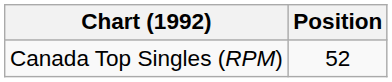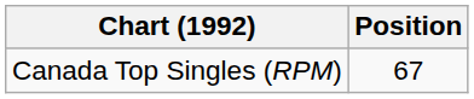 <table class="wikitable">
 <tr>
 <th>Chart (1992)</th>
 <th>Position</th>
 </tr>
 <tr>
 <td>Canada Top Singles (<em>RPM</em>)</td>
-<td align="center">52</td>
+<td align="center">67</td>
 </tr>
 </table>
